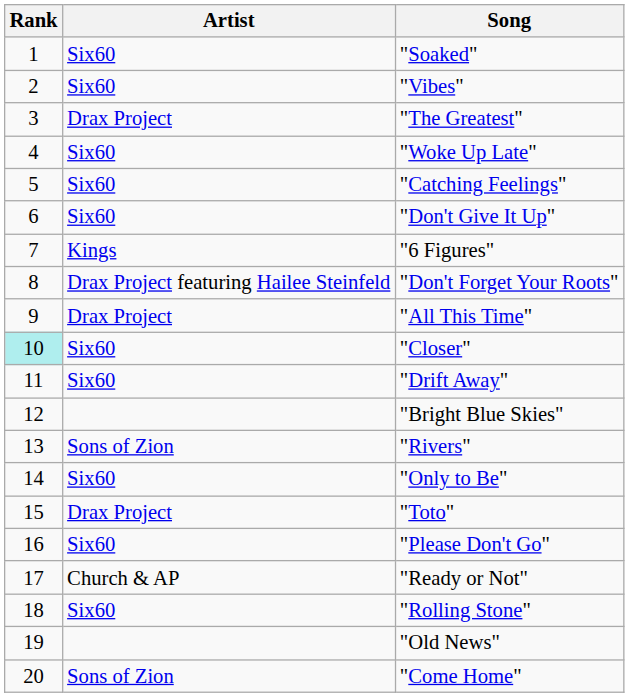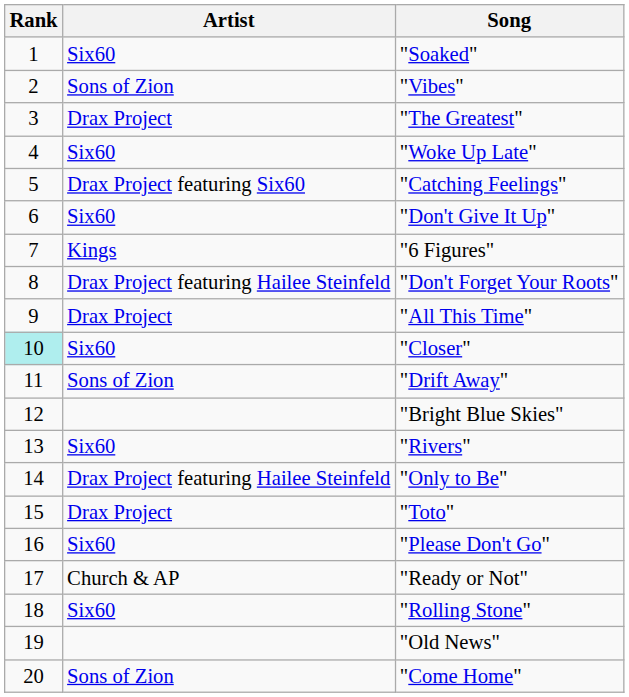 <table class="wikitable sortable">
 <tr>
 <th>Rank</th>
 <th>Artist</th>
 <th>Song</th>
 </tr>
 <tr>
 <td align="center">1</td>
 <td><a href='#'>Six60</a></td>
 <td>"<a href='#'>Soaked</a>"</td>
 </tr>
 <tr>
 <td align="center">2</td>
-<td><a href='#'>Six60</a></td>
+<td><a href='#'>Sons of Zion</a></td>
 <td>"<a href='#'>Vibes</a>"</td>
 </tr>
 <tr>
 <td align="center">3</td>
 <td><a href='#'>Drax Project</a></td>
 <td>"<a href='#'>The Greatest</a>"</td>
 </tr>
 <tr>
 <td align="center">4</td>
 <td><a href='#'>Six60</a></td>
 <td>"<a href='#'>Woke Up Late</a>"</td>
 </tr>
 <tr>
 <td align="center">5</td>
-<td><a href='#'>Six60</a></td>
+<td><a href='#'>Drax Project</a> featuring <a href='#'>Six60</a></td>
 <td>"<a href='#'>Catching Feelings</a>"</td>
 </tr>
 <tr>
 <td align="center">6</td>
 <td><a href='#'>Six60</a></td>
 <td>"<a href='#'>Don't Give It Up</a>"</td>
 </tr>
 <tr>
 <td align="center">7</td>
 <td><a href='#'>Kings</a></td>
 <td>"6 Figures"</td>
 </tr>
 <tr>
 <td align="center">8</td>
 <td><a href='#'>Drax Project</a> featuring <a href='#'>Hailee Steinfeld</a></td>
 <td>"<a href='#'>Don't Forget Your Roots</a>"</td>
 </tr>
 <tr>
 <td align="center">9</td>
 <td><a href='#'>Drax Project</a></td>
 <td>"<a href='#'>All This Time</a>"</td>
 </tr>
 <tr>
 <td align="center" style="background: paleturquoise;">10</td>
 <td><a href='#'>Six60</a></td>
 <td>"<a href='#'>Closer</a>"</td>
 </tr>
 <tr>
 <td align="center">11</td>
-<td><a href='#'>Six60</a></td>
+<td><a href='#'>Sons of Zion</a></td>
 <td>"<a href='#'>Drift Away</a>"</td>
 </tr>
 <tr>
 <td align="center">12</td>
 <td></td>
 <td>"Bright Blue Skies"</td>
 </tr>
 <tr>
 <td align="center">13</td>
-<td><a href='#'>Sons of Zion</a></td>
+<td><a href='#'>Six60</a></td>
 <td>"<a href='#'>Rivers</a>"</td>
 </tr>
 <tr>
 <td align="center">14</td>
-<td><a href='#'>Six60</a></td>
+<td><a href='#'>Drax Project</a> featuring <a href='#'>Hailee Steinfeld</a></td>
 <td>"<a href='#'>Only to Be</a>"</td>
 </tr>
 <tr>
 <td align="center">15</td>
 <td><a href='#'>Drax Project</a></td>
 <td>"<a href='#'>Toto</a>"</td>
 </tr>
 <tr>
 <td align="center">16</td>
 <td><a href='#'>Six60</a></td>
 <td>"<a href='#'>Please Don't Go</a>"</td>
 </tr>
 <tr>
 <td align="center">17</td>
 <td>Church & AP</td>
 <td>"Ready or Not"</td>
 </tr>
 <tr>
 <td align="center">18</td>
 <td><a href='#'>Six60</a></td>
 <td>"<a href='#'>Rolling Stone</a>"</td>
 </tr>
 <tr>
 <td align="center">19</td>
 <td></td>
 <td>"Old News"</td>
 </tr>
 <tr>
 <td align="center">20</td>
 <td><a href='#'>Sons of Zion</a></td>
 <td>"<a href='#'>Come Home</a>"</td>
 </tr>
 </table>
